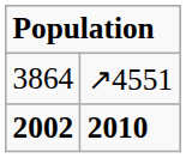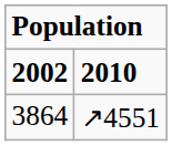 <table class="wikitable">
 <tr>
 <td colspan="2"><strong>Population</strong></td>
 </tr>
 <tr>
+<td><strong>2002</strong></td>
+<td><strong>2010</strong></td>
+</tr>
+<tr>
 <td>3864</td>
 <td>↗4551</td>
 </tr>
-<tr>
-<td><strong>2002</strong></td>
-<td><strong>2010</strong></td>
-</tr>
 </table>
